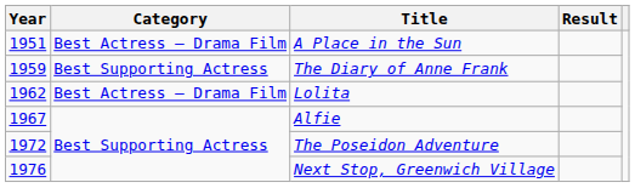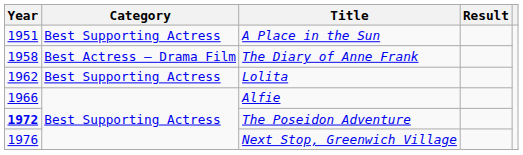 <table class="wikitable">
 <tr>
 <th>Year</th>
 <th>Category</th>
 <th>Title</th>
 <th>Result</th>
 <th></th>
 </tr>
 <tr>
 <td><a href='#'>1951</a></td>
-<td><a href='#'>Best Actress – Drama Film</a></td>
+<td><a href='#'>Best Supporting Actress</a></td>
 <td><em><a href='#'>A Place in the Sun</a></em></td>
 <td></td>
 <td align=center rowspan=6></td>
 </tr>
 <tr>
-<td><a href='#'>1959</a></td>
-<td><a href='#'>Best Supporting Actress</a></td>
+<td><a href='#'>1958</a></td>
+<td><a href='#'>Best Actress – Drama Film</a></td>
 <td><em><a href='#'>The Diary of Anne Frank</a></em></td>
 <td></td>
 </tr>
 <tr>
 <td><a href='#'>1962</a></td>
-<td><a href='#'>Best Actress – Drama Film</a></td>
+<td><a href='#'>Best Supporting Actress</a></td>
 <td><em><a href='#'>Lolita</a></em></td>
 <td></td>
 </tr>
 <tr>
-<td><a href='#'>1967</a></td>
+<td><a href='#'>1966</a></td>
 <td rowspan=3><a href='#'>Best Supporting Actress</a></td>
 <td><em><a href='#'>Alfie</a></em></td>
 <td></td>
 </tr>
 <tr>
-<td><a href='#'>1972</a></td>
+<td><strong><a href='#'>1972</a></strong></td>
 <td><em><a href='#'>The Poseidon Adventure</a></em></td>
 <td></td>
 </tr>
 <tr>
 <td><a href='#'>1976</a></td>
 <td><em><a href='#'>Next Stop, Greenwich Village</a></em></td>
 <td></td>
 </tr>
 </table>
